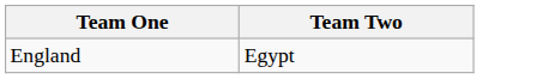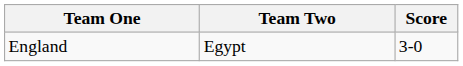 <table class="wikitable">
 <tr>
 <th width=170>Team One</th>
 <th width=170>Team Two</th>
+<th width=50>Score</th>
 </tr>
 <tr>
 <td> England</td>
 <td> Egypt</td>
+<td>3-0</td>
 </tr>
 </table>
